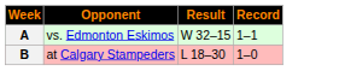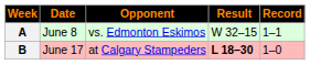 <table class="wikitable sortable">
 <tr>
 <th style="background:black;color:#FF8800;">Week</th>
+<th style="background:black;color:#FF8800;">Date</th>
 <th style="background:black;color:#FF8800;">Opponent</th>
 <th style="background:black;color:#FF8800;">Result</th>
 <th style="background:black;color:#FF8800;">Record</th>
 </tr>
 <tr style="background:#ddffdd">
 <th>A</th>
+<td>June 8</td>
 <td>vs. <a href='#'>Edmonton Eskimos</a></td>
 <td>W 32–15</td>
 <td>1–1</td>
 </tr>
 <tr style="background:#ffbbbb">
 <th>B</th>
+<td>June 17</td>
 <td>at <a href='#'>Calgary Stampeders</a></td>
-<td>L 18–30</td>
+<td><strong>L 18–30</strong></td>
 <td>1–0</td>
 </tr>
 </table>
